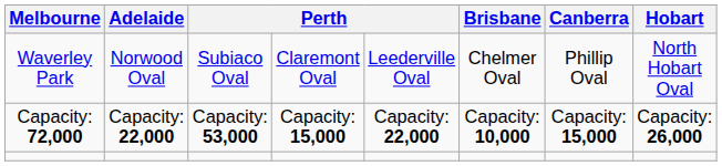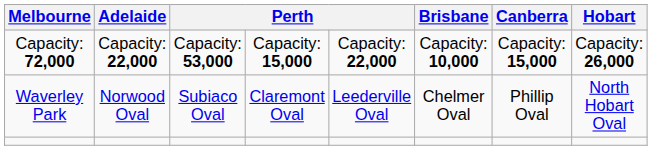 <table class="wikitable" style="text-align:center">
 <tr>
 <th><a href='#'>Melbourne</a></th>
 <th><a href='#'>Adelaide</a></th>
 <th colspan=3><a href='#'>Perth</a></th>
 <th><a href='#'>Brisbane</a></th>
 <th><a href='#'>Canberra</a></th>
 <th><a href='#'>Hobart</a></th>
+</tr>
+<tr>
+<td>Capacity: <strong>72,000</strong></td>
+<td>Capacity: <strong>22,000</strong></td>
+<td>Capacity: <strong>53,000</strong></td>
+<td>Capacity: <strong>15,000</strong></td>
+<td>Capacity: <strong>22,000</strong></td>
+<td>Capacity: <strong>10,000</strong></td>
+<td>Capacity: <strong>15,000</strong></td>
+<td>Capacity: <strong>26,000</strong></td>
 </tr>
 <tr>
 <td><a href='#'>Waverley Park</a></td>
 <td><a href='#'>Norwood Oval</a></td>
 <td><a href='#'>Subiaco Oval</a></td>
 <td><a href='#'>Claremont Oval</a></td>
 <td><a href='#'>Leederville Oval</a></td>
 <td>Chelmer Oval</td>
 <td>Phillip Oval</td>
 <td><a href='#'>North Hobart Oval</a></td>
 </tr>
 <tr>
-<td>Capacity: <strong>72,000</strong></td>
-<td>Capacity: <strong>22,000</strong></td>
-<td>Capacity: <strong>53,000</strong></td>
-<td>Capacity: <strong>15,000</strong></td>
-<td>Capacity: <strong>22,000</strong></td>
-<td>Capacity: <strong>10,000</strong></td>
-<td>Capacity: <strong>15,000</strong></td>
-<td>Capacity: <strong>26,000</strong></td>
-</tr>
-<tr>
 <td></td>
 <td></td>
 <td></td>
 <td></td>
 <td></td>
 <td></td>
 <td></td>
 <td></td>
 </tr>
 </table>
